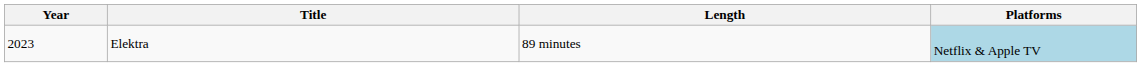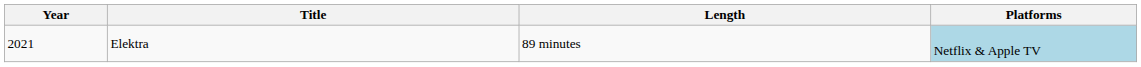 <table class="wikitable sortable mw-collapsible">
 <tr>
 <th width="5%">Year</th>
 <th width="20%">Title</th>
 <th width="20%">Length</th>
 <th width="10%">Platforms</th>
 </tr>
 <tr>
-<td>2023</td>
+<td>2021</td>
 <td>Elektra</td>
 <td>89 minutes</td>
 <td style="background: lightblue;"><br>Netflix & Apple TV</td>
 </tr>
 </table>
